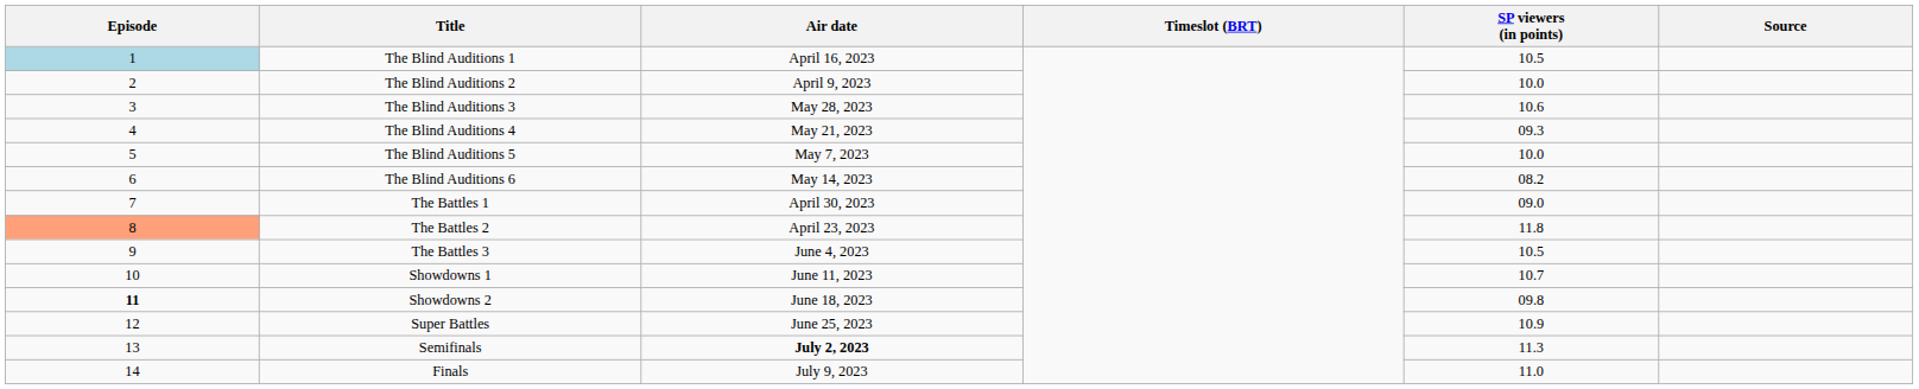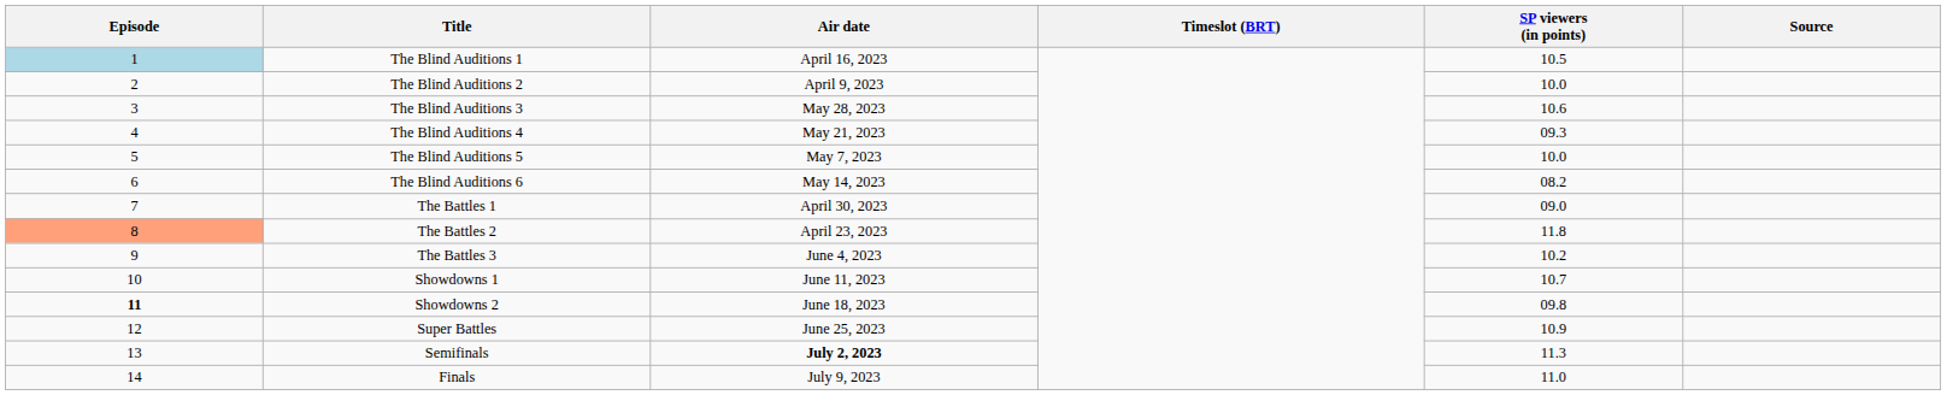 <table class="wikitable sortable" style="text-align:center; font-size:95%; width: 100%">
 <tr>
 <th width="05.0%">Episode</th>
 <th width="07.5%">Title</th>
 <th width="07.5%">Air date</th>
 <th width="07.5%">Timeslot (<a href='#'>BRT</a>)</th>
 <th width="05.0%"><a href='#'>SP</a> viewers<br>(in points)</th>
 <th width="05.0%">Source</th>
 </tr>
 <tr>
 <td style="background: lightblue;">1</td>
 <td>The Blind Auditions 1</td>
 <td>April 16, 2023</td>
 <td rowspan=14></td>
 <td>10.5</td>
 <td></td>
 </tr>
 <tr>
 <td>2</td>
 <td>The Blind Auditions 2</td>
 <td>April 9, 2023</td>
 <td>10.0</td>
 <td></td>
 </tr>
 <tr>
 <td>3</td>
 <td>The Blind Auditions 3</td>
 <td>May 28, 2023</td>
 <td>10.6</td>
 <td></td>
 </tr>
 <tr>
 <td>4</td>
 <td>The Blind Auditions 4</td>
 <td>May 21, 2023</td>
 <td>09.3</td>
 <td></td>
 </tr>
 <tr>
 <td>5</td>
 <td>The Blind Auditions 5</td>
 <td>May 7, 2023</td>
 <td>10.0</td>
 <td></td>
 </tr>
 <tr>
 <td>6</td>
 <td>The Blind Auditions 6</td>
 <td>May 14, 2023</td>
 <td>08.2</td>
 <td></td>
 </tr>
 <tr>
 <td>7</td>
 <td>The Battles 1</td>
 <td>April 30, 2023</td>
 <td>09.0</td>
 <td></td>
 </tr>
 <tr>
 <td style="background: lightsalmon;">8</td>
 <td>The Battles 2</td>
 <td>April 23, 2023</td>
 <td>11.8</td>
 <td></td>
 </tr>
 <tr>
 <td>9</td>
 <td>The Battles 3</td>
 <td>June 4, 2023</td>
-<td>10.5</td>
+<td>10.2</td>
 <td></td>
 </tr>
 <tr>
 <td>10</td>
 <td>Showdowns 1</td>
 <td>June 11, 2023</td>
 <td>10.7</td>
 <td></td>
 </tr>
 <tr>
 <td><strong>11</strong></td>
 <td>Showdowns 2</td>
 <td>June 18, 2023</td>
 <td>09.8</td>
 <td></td>
 </tr>
 <tr>
 <td>12</td>
 <td>Super Battles</td>
 <td>June 25, 2023</td>
 <td>10.9</td>
 <td></td>
 </tr>
 <tr>
 <td>13</td>
 <td>Semifinals</td>
 <td><strong>July 2, 2023</strong></td>
 <td>11.3</td>
 <td></td>
 </tr>
 <tr>
 <td>14</td>
 <td>Finals</td>
 <td>July 9, 2023</td>
 <td>11.0</td>
 <td></td>
 </tr>
 </table>
